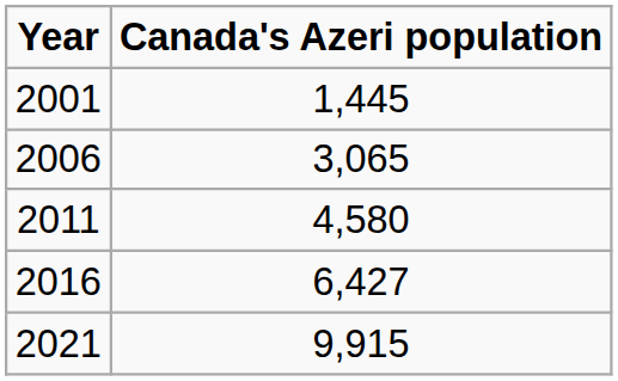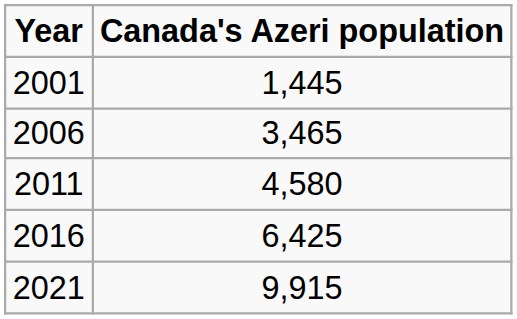 <table class="wikitable" style="text-align:center; font-size:90%">
 <tr>
 <td><strong>Year</strong></td>
 <td><strong>Canada's Azeri population</strong></td>
 </tr>
 <tr>
 <td style="text-align:center">2001</td>
 <td style="text-align:center">1,445</td>
 </tr>
 <tr>
 <td style="text-align:center">2006</td>
-<td style="text-align:center"> 3,065</td>
+<td style="text-align:center"> 3,465</td>
 </tr>
 <tr>
 <td style="text-align:center">2011</td>
 <td style="text-align:center"> 4,580</td>
 </tr>
 <tr>
 <td style="text-align:center">2016</td>
-<td style="text-align:center"> 6,427</td>
+<td style="text-align:center"> 6,425</td>
 </tr>
 <tr>
 <td>2021</td>
 <td> 9,915</td>
 </tr>
 </table>
